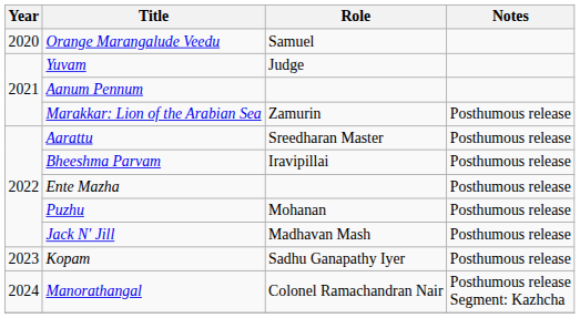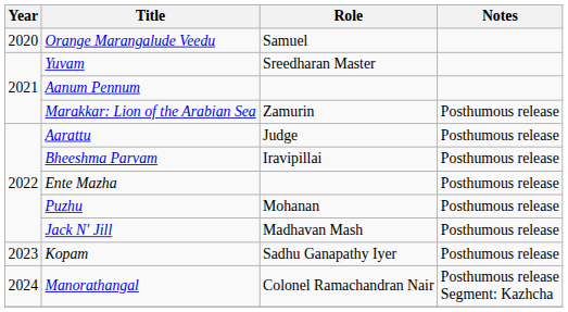 <table class="wikitable sortable">
 <tr>
 <th scope="col">Year</th>
 <th scope="col">Title</th>
 <th scope="col">Role</th>
 <th scope="col" class="unsortable">Notes</th>
 </tr>
 <tr>
 <td>2020</td>
 <td><em><a href='#'>Orange Marangalude Veedu</a></em></td>
 <td>Samuel</td>
 <td></td>
 </tr>
 <tr>
 <td rowspan=3>2021</td>
 <td><em><a href='#'>Yuvam</a></em></td>
-<td>Judge</td>
+<td>Sreedharan Master</td>
 <td></td>
 </tr>
 <tr>
 <td><em><a href='#'>Aanum Pennum</a></em></td>
 <td></td>
 <td></td>
 </tr>
 <tr>
 <td><em><a href='#'>Marakkar: Lion of the Arabian Sea</a></em></td>
 <td>Zamurin</td>
 <td>Posthumous release</td>
 </tr>
 <tr>
 <td rowspan=5>2022</td>
 <td><em><a href='#'>Aarattu</a></em></td>
-<td>Sreedharan Master</td>
+<td>Judge</td>
 <td>Posthumous release</td>
 </tr>
 <tr>
 <td><em><a href='#'>Bheeshma Parvam</a></em></td>
 <td>Iravipillai</td>
 <td>Posthumous release</td>
 </tr>
 <tr>
 <td><em>Ente Mazha</em></td>
 <td></td>
 <td>Posthumous release</td>
 </tr>
 <tr>
 <td><em><a href='#'>Puzhu</a></em></td>
 <td>Mohanan</td>
 <td>Posthumous release</td>
 </tr>
 <tr>
 <td><em><a href='#'>Jack N' Jill</a></em></td>
 <td>Madhavan Mash</td>
 <td>Posthumous release</td>
 </tr>
 <tr>
 <td>2023</td>
 <td><em>Kopam</em></td>
 <td>Sadhu Ganapathy Iyer</td>
 <td>Posthumous release</td>
 </tr>
 <tr>
 <td>2024</td>
 <td><em><a href='#'>Manorathangal</a></em></td>
 <td>Colonel Ramachandran Nair</td>
 <td>Posthumous release <br> Segment: Kazhcha</td>
 </tr>
 <tr>
 </tr>
 </table>
